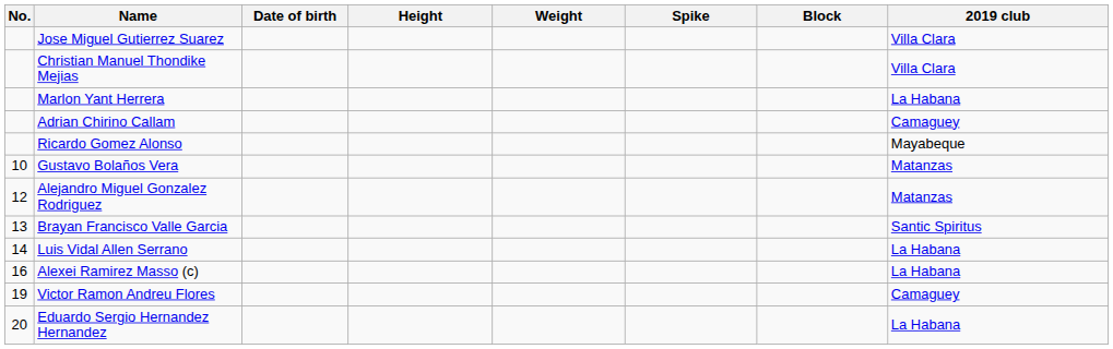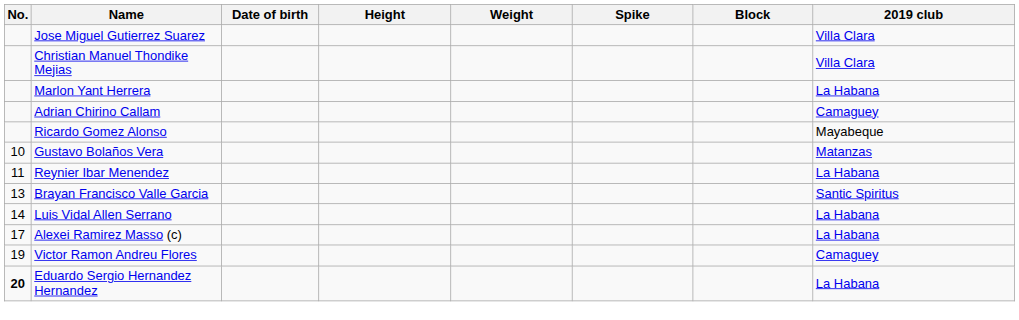 <table class="wikitable sortable" style="text-align:center;">
 <tr>
 <th>No.</th>
 <th style="width:16em">Name</th>
 <th style="width:8em">Date of birth</th>
 <th style="width:11em">Height</th>
 <th style="width:10em">Weight</th>
 <th style="width:10em">Spike</th>
 <th style="width:10em">Block</th>
 <th style="width:17em">2019 club</th>
 </tr>
 <tr>
 <td></td>
 <td align=left><a href='#'>Jose Miguel Gutierrez Suarez</a></td>
 <td align=right></td>
 <td></td>
 <td></td>
 <td></td>
 <td></td>
 <td align=left> <a href='#'>Villa Clara</a></td>
 </tr>
 <tr>
 <td></td>
 <td align=left><a href='#'>Christian Manuel Thondike Mejias</a></td>
 <td align=right></td>
 <td></td>
 <td></td>
 <td></td>
 <td></td>
 <td align=left> <a href='#'>Villa Clara</a></td>
 </tr>
 <tr>
 <td></td>
 <td align=left><a href='#'>Marlon Yant Herrera</a></td>
 <td align=right></td>
 <td></td>
 <td></td>
 <td></td>
 <td></td>
 <td align=left> <a href='#'>La Habana</a></td>
 </tr>
 <tr>
 <td></td>
 <td align=left><a href='#'>Adrian Chirino Callam</a></td>
 <td align=right></td>
 <td></td>
 <td></td>
 <td></td>
 <td></td>
 <td align=left> <a href='#'>Camaguey</a></td>
 </tr>
 <tr>
 <td></td>
 <td align=left><a href='#'>Ricardo Gomez Alonso</a></td>
 <td align=right></td>
 <td></td>
 <td></td>
 <td></td>
 <td></td>
 <td align=left> Mayabeque</td>
 </tr>
 <tr>
 <td>10</td>
 <td align=left><a href='#'>Gustavo Bolaños Vera</a></td>
 <td align=right></td>
 <td></td>
 <td></td>
 <td></td>
 <td></td>
 <td align=left> <a href='#'>Matanzas</a></td>
 </tr>
 <tr>
-<td>12</td>
-<td align=left><a href='#'>Alejandro Miguel Gonzalez Rodriguez</a></td>
+<td>11</td>
+<td align=left><a href='#'>Reynier Ibar Menendez</a></td>
 <td align=right></td>
 <td></td>
 <td></td>
 <td></td>
 <td></td>
-<td align=left> <a href='#'>Matanzas</a></td>
+<td align=left> <a href='#'>La Habana</a></td>
 </tr>
 <tr>
 <td>13</td>
 <td align=left><a href='#'>Brayan Francisco Valle Garcia</a></td>
 <td align=right></td>
 <td></td>
 <td></td>
 <td></td>
 <td></td>
 <td align=left> <a href='#'>Santic Spiritus</a></td>
 </tr>
 <tr>
 <td>14</td>
 <td align=left><a href='#'>Luis Vidal Allen Serrano</a></td>
 <td align=right></td>
 <td></td>
 <td></td>
 <td></td>
 <td></td>
 <td align=left> <a href='#'>La Habana</a></td>
 </tr>
 <tr>
-<td>16</td>
+<td>17</td>
 <td align=left><a href='#'>Alexei Ramirez Masso</a> (c)</td>
 <td align=right></td>
 <td></td>
 <td></td>
 <td></td>
 <td></td>
 <td align=left> <a href='#'>La Habana</a></td>
 </tr>
 <tr>
 <td>19</td>
 <td align=left><a href='#'>Victor Ramon Andreu Flores</a></td>
 <td align=right></td>
 <td></td>
 <td></td>
 <td></td>
 <td></td>
 <td align=left> <a href='#'>Camaguey</a></td>
 </tr>
 <tr>
-<td>20</td>
+<td><strong>20</strong></td>
 <td align=left><a href='#'>Eduardo Sergio Hernandez Hernandez</a></td>
 <td align=right></td>
 <td></td>
 <td></td>
 <td></td>
 <td></td>
 <td align=left> <a href='#'>La Habana</a></td>
 </tr>
 </table>
